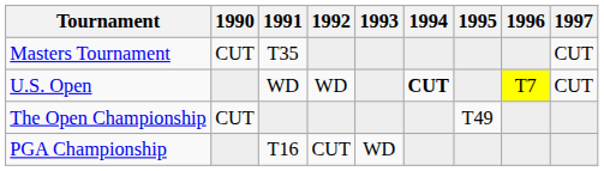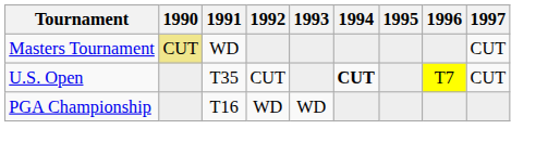 <table class="wikitable" style="font-size:95%;text-align:center;">
 <tr>
 <th>Tournament</th>
 <th>1990</th>
 <th>1991</th>
 <th>1992</th>
 <th>1993</th>
 <th>1994</th>
 <th>1995</th>
 <th>1996</th>
 <th>1997</th>
 </tr>
 <tr>
 <td align=left><a href='#'>Masters Tournament</a></td>
-<td>CUT</td>
-<td>T35</td>
+<td style="background: khaki;">CUT</td>
+<td>WD</td>
 <td style="background:#eeeeee;"></td>
 <td style="background:#eeeeee;"></td>
 <td style="background:#eeeeee;"></td>
 <td style="background:#eeeeee;"></td>
 <td style="background:#eeeeee;"></td>
 <td>CUT</td>
 </tr>
 <tr>
 <td align=left><a href='#'>U.S. Open</a></td>
 <td style="background:#eeeeee;"></td>
-<td>WD</td>
-<td>WD</td>
+<td>T35</td>
+<td>CUT</td>
 <td style="background:#eeeeee;"></td>
 <td><strong>CUT</strong></td>
 <td style="background:#eeeeee;"></td>
 <td style="background:yellow;">T7</td>
 <td>CUT</td>
 </tr>
 <tr>
-<td align=left><a href='#'>The Open Championship</a></td>
-<td>CUT</td>
-<td style="background:#eeeeee;"></td>
-<td style="background:#eeeeee;"></td>
-<td style="background:#eeeeee;"></td>
-<td style="background:#eeeeee;"></td>
-<td>T49</td>
-<td style="background:#eeeeee;"></td>
-<td style="background:#eeeeee;"></td>
-</tr>
-<tr>
 <td align=left><a href='#'>PGA Championship</a></td>
 <td style="background:#eeeeee;"></td>
 <td>T16</td>
-<td>CUT</td>
+<td>WD</td>
 <td>WD</td>
 <td style="background:#eeeeee;"></td>
 <td style="background:#eeeeee;"></td>
 <td style="background:#eeeeee;"></td>
 <td style="background:#eeeeee;"></td>
 </tr>
 </table>
